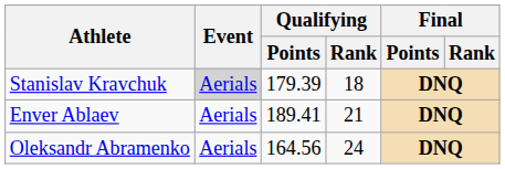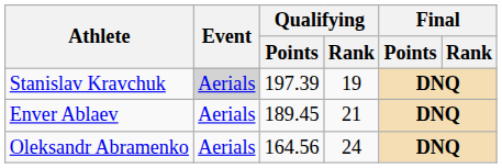 <table class="wikitable" border="1">
 <tr>
 <th rowspan="2">Athlete</th>
 <th rowspan="2">Event</th>
 <th colspan="2">Qualifying</th>
 <th colspan="2">Final</th>
 </tr>
 <tr>
 <th>Points</th>
 <th>Rank</th>
 <th>Points</th>
 <th>Rank</th>
 </tr>
 <tr align=center>
 <td align=left><a href='#'>Stanislav Kravchuk</a></td>
 <td style="background: lightgrey;"><a href='#'>Aerials</a></td>
-<td>179.39</td>
-<td>18</td>
+<td>197.39</td>
+<td>19</td>
 <td colspan=2 bgcolor=wheat><strong>DNQ</strong></td>
 </tr>
 <tr align=center>
 <td align=left><a href='#'>Enver Ablaev</a></td>
 <td><a href='#'>Aerials</a></td>
-<td>189.41</td>
+<td>189.45</td>
 <td>21</td>
 <td colspan=2 bgcolor=wheat><strong>DNQ</strong></td>
 </tr>
 <tr align=center>
 <td align=left><a href='#'>Oleksandr Abramenko</a></td>
 <td><a href='#'>Aerials</a></td>
 <td>164.56</td>
 <td>24</td>
 <td colspan=2 bgcolor=wheat><strong>DNQ</strong></td>
 </tr>
 </table>
